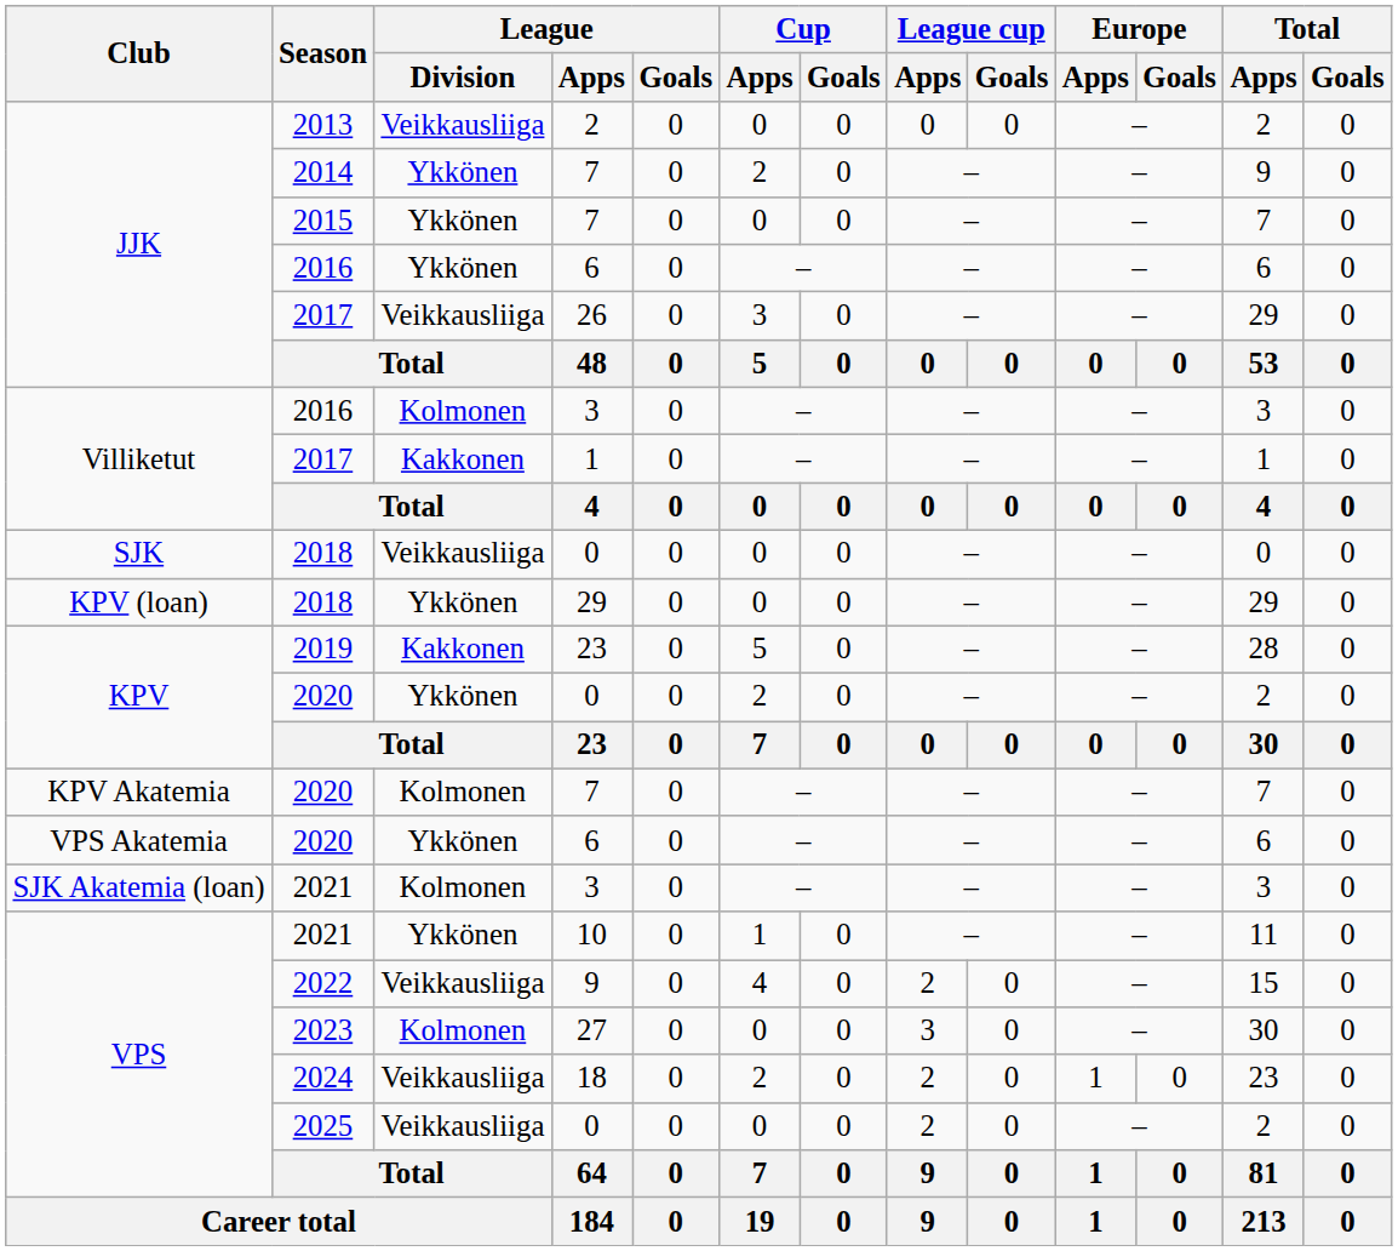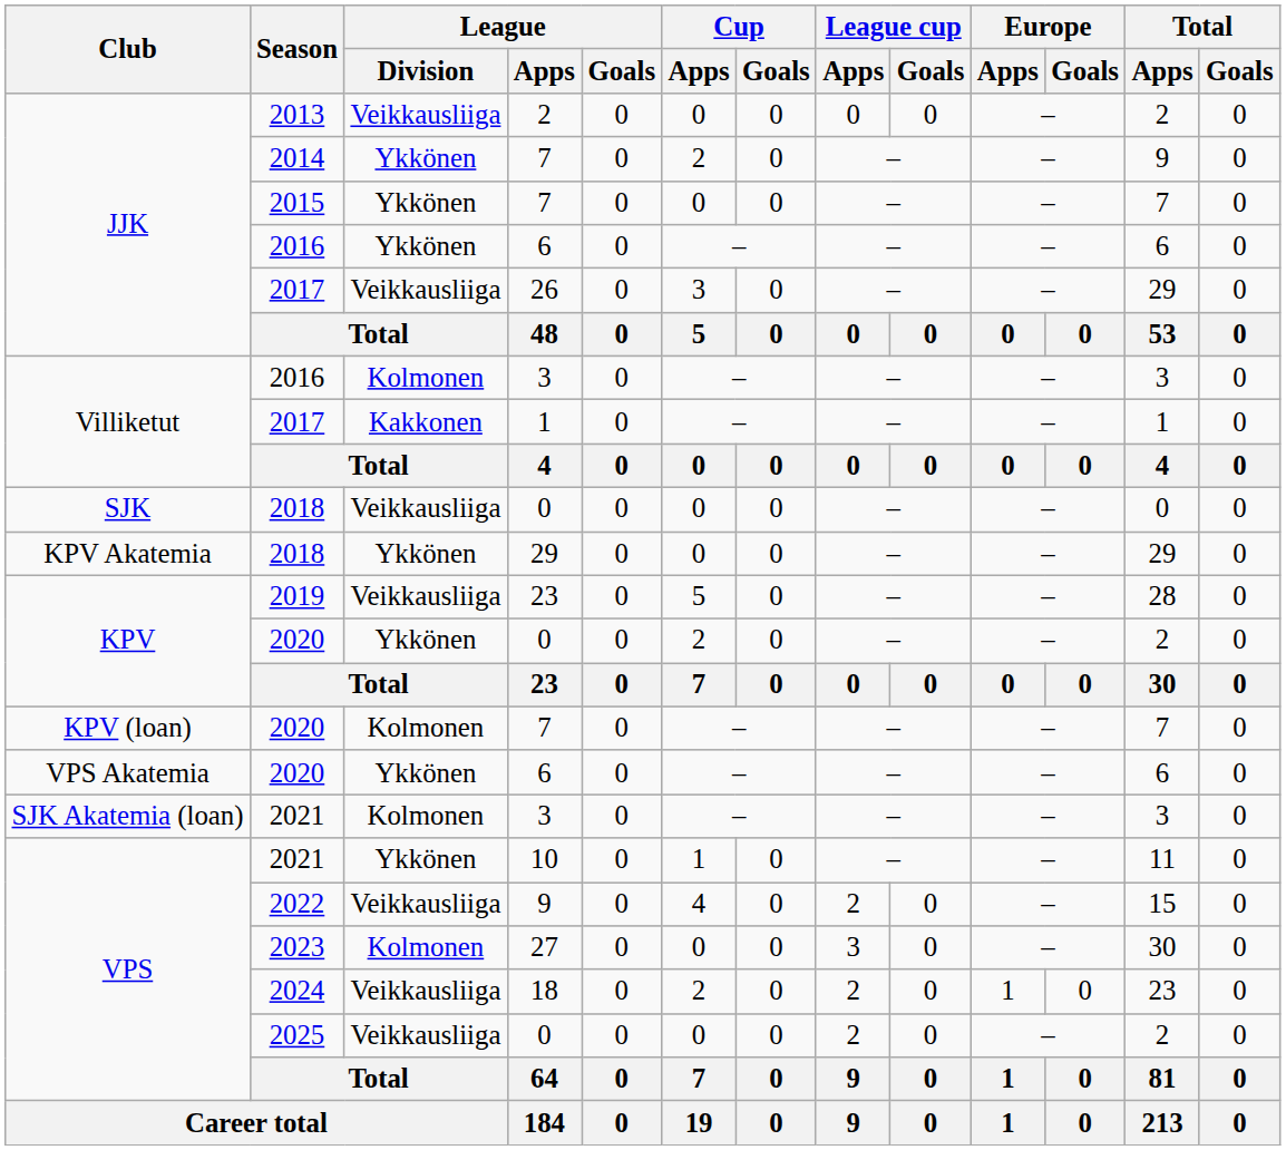 <table class="wikitable" style="text-align:center">
 <tr>
 <th rowspan="2">Club</th>
 <th rowspan="2">Season</th>
 <th colspan="3">League</th>
 <th colspan="2"><a href='#'>Cup</a></th>
 <th colspan="2"><a href='#'>League cup</a></th>
 <th colspan="2">Europe</th>
 <th colspan="2">Total</th>
 </tr>
 <tr>
 <th>Division</th>
 <th>Apps</th>
 <th>Goals</th>
 <th>Apps</th>
 <th>Goals</th>
 <th>Apps</th>
 <th>Goals</th>
 <th>Apps</th>
 <th>Goals</th>
 <th>Apps</th>
 <th>Goals</th>
 </tr>
 <tr>
 <td rowspan="6"><a href='#'>JJK</a></td>
 <td><a href='#'>2013</a></td>
 <td><a href='#'>Veikkausliiga</a></td>
 <td>2</td>
 <td>0</td>
 <td>0</td>
 <td>0</td>
 <td>0</td>
 <td>0</td>
 <td colspan=2>–</td>
 <td>2</td>
 <td>0</td>
 </tr>
 <tr>
 <td><a href='#'>2014</a></td>
 <td><a href='#'>Ykkönen</a></td>
 <td>7</td>
 <td>0</td>
 <td>2</td>
 <td>0</td>
 <td colspan=2>–</td>
 <td colspan=2>–</td>
 <td>9</td>
 <td>0</td>
 </tr>
 <tr>
 <td><a href='#'>2015</a></td>
 <td>Ykkönen</td>
 <td>7</td>
 <td>0</td>
 <td>0</td>
 <td>0</td>
 <td colspan=2>–</td>
 <td colspan=2>–</td>
 <td>7</td>
 <td>0</td>
 </tr>
 <tr>
 <td><a href='#'>2016</a></td>
 <td>Ykkönen</td>
 <td>6</td>
 <td>0</td>
 <td colspan=2>–</td>
 <td colspan=2>–</td>
 <td colspan=2>–</td>
 <td>6</td>
 <td>0</td>
 </tr>
 <tr>
 <td><a href='#'>2017</a></td>
 <td>Veikkausliiga</td>
 <td>26</td>
 <td>0</td>
 <td>3</td>
 <td>0</td>
 <td colspan=2>–</td>
 <td colspan=2>–</td>
 <td>29</td>
 <td>0</td>
 </tr>
 <tr>
 <th colspan=2>Total</th>
 <th>48</th>
 <th>0</th>
 <th>5</th>
 <th>0</th>
 <th>0</th>
 <th>0</th>
 <th>0</th>
 <th>0</th>
 <th>53</th>
 <th>0</th>
 </tr>
 <tr>
 <td rowspan=3>Villiketut</td>
 <td>2016</td>
 <td><a href='#'>Kolmonen</a></td>
 <td>3</td>
 <td>0</td>
 <td colspan=2>–</td>
 <td colspan=2>–</td>
 <td colspan=2>–</td>
 <td>3</td>
 <td>0</td>
 </tr>
 <tr>
 <td><a href='#'>2017</a></td>
 <td><a href='#'>Kakkonen</a></td>
 <td>1</td>
 <td>0</td>
 <td colspan=2>–</td>
 <td colspan=2>–</td>
 <td colspan=2>–</td>
 <td>1</td>
 <td>0</td>
 </tr>
 <tr>
 <th colspan=2>Total</th>
 <th>4</th>
 <th>0</th>
 <th>0</th>
 <th>0</th>
 <th>0</th>
 <th>0</th>
 <th>0</th>
 <th>0</th>
 <th>4</th>
 <th>0</th>
 </tr>
 <tr>
 <td><a href='#'>SJK</a></td>
 <td><a href='#'>2018</a></td>
 <td>Veikkausliiga</td>
 <td>0</td>
 <td>0</td>
 <td>0</td>
 <td>0</td>
 <td colspan=2>–</td>
 <td colspan=2>–</td>
 <td>0</td>
 <td>0</td>
 </tr>
 <tr>
-<td><a href='#'>KPV</a> (loan)</td>
+<td>KPV Akatemia</td>
 <td><a href='#'>2018</a></td>
 <td>Ykkönen</td>
 <td>29</td>
 <td>0</td>
 <td>0</td>
 <td>0</td>
 <td colspan=2>–</td>
 <td colspan=2>–</td>
 <td>29</td>
 <td>0</td>
 </tr>
 <tr>
 <td rowspan=3><a href='#'>KPV</a></td>
 <td><a href='#'>2019</a></td>
-<td><a href='#'>Kakkonen</a></td>
+<td>Veikkausliiga</td>
 <td>23</td>
 <td>0</td>
 <td>5</td>
 <td>0</td>
 <td colspan=2>–</td>
 <td colspan=2>–</td>
 <td>28</td>
 <td>0</td>
 </tr>
 <tr>
 <td><a href='#'>2020</a></td>
 <td>Ykkönen</td>
 <td>0</td>
 <td>0</td>
 <td>2</td>
 <td>0</td>
 <td colspan=2>–</td>
 <td colspan=2>–</td>
 <td>2</td>
 <td>0</td>
 </tr>
 <tr>
 <th colspan=2>Total</th>
 <th>23</th>
 <th>0</th>
 <th>7</th>
 <th>0</th>
 <th>0</th>
 <th>0</th>
 <th>0</th>
 <th>0</th>
 <th>30</th>
 <th>0</th>
 </tr>
 <tr>
-<td>KPV Akatemia</td>
+<td><a href='#'>KPV</a> (loan)</td>
 <td><a href='#'>2020</a></td>
 <td>Kolmonen</td>
 <td>7</td>
 <td>0</td>
 <td colspan=2>–</td>
 <td colspan=2>–</td>
 <td colspan=2>–</td>
 <td>7</td>
 <td>0</td>
 </tr>
 <tr>
 <td>VPS Akatemia</td>
 <td><a href='#'>2020</a></td>
 <td>Ykkönen</td>
 <td>6</td>
 <td>0</td>
 <td colspan=2>–</td>
 <td colspan=2>–</td>
 <td colspan=2>–</td>
 <td>6</td>
 <td>0</td>
 </tr>
 <tr>
 <td><a href='#'>SJK Akatemia</a> (loan)</td>
 <td>2021</td>
 <td>Kolmonen</td>
 <td>3</td>
 <td>0</td>
 <td colspan=2>–</td>
 <td colspan=2>–</td>
 <td colspan=2>–</td>
 <td>3</td>
 <td>0</td>
 </tr>
 <tr>
 <td rowspan=6><a href='#'>VPS</a></td>
 <td>2021</td>
 <td>Ykkönen</td>
 <td>10</td>
 <td>0</td>
 <td>1</td>
 <td>0</td>
 <td colspan=2>–</td>
 <td colspan=2>–</td>
 <td>11</td>
 <td>0</td>
 </tr>
 <tr>
 <td><a href='#'>2022</a></td>
 <td>Veikkausliiga</td>
 <td>9</td>
 <td>0</td>
 <td>4</td>
 <td>0</td>
 <td>2</td>
 <td>0</td>
 <td colspan=2>–</td>
 <td>15</td>
 <td>0</td>
 </tr>
 <tr>
 <td><a href='#'>2023</a></td>
 <td><a href='#'>Kolmonen</a></td>
 <td>27</td>
 <td>0</td>
 <td>0</td>
 <td>0</td>
 <td>3</td>
 <td>0</td>
 <td colspan=2>–</td>
 <td>30</td>
 <td>0</td>
 </tr>
 <tr>
 <td><a href='#'>2024</a></td>
 <td>Veikkausliiga</td>
 <td>18</td>
 <td>0</td>
 <td>2</td>
 <td>0</td>
 <td>2</td>
 <td>0</td>
 <td>1</td>
 <td>0</td>
 <td>23</td>
 <td>0</td>
 </tr>
 <tr>
 <td><a href='#'>2025</a></td>
 <td>Veikkausliiga</td>
 <td>0</td>
 <td>0</td>
 <td>0</td>
 <td>0</td>
 <td>2</td>
 <td>0</td>
 <td colspan=2>–</td>
 <td>2</td>
 <td>0</td>
 </tr>
 <tr>
 <th colspan=2>Total</th>
 <th>64</th>
 <th>0</th>
 <th>7</th>
 <th>0</th>
 <th>9</th>
 <th>0</th>
 <th>1</th>
 <th>0</th>
 <th>81</th>
 <th>0</th>
 </tr>
 <tr>
 <th colspan=3>Career total</th>
 <th>184</th>
 <th>0</th>
 <th>19</th>
 <th>0</th>
 <th>9</th>
 <th>0</th>
 <th>1</th>
 <th>0</th>
 <th>213</th>
 <th>0</th>
 </tr>
 </table>
